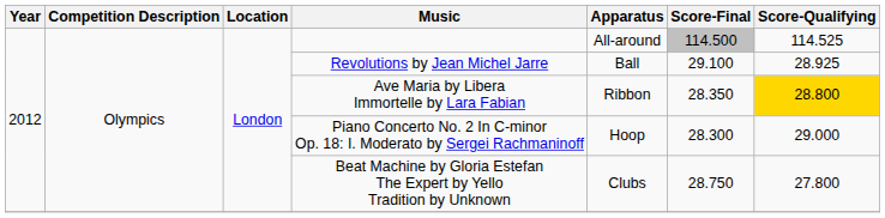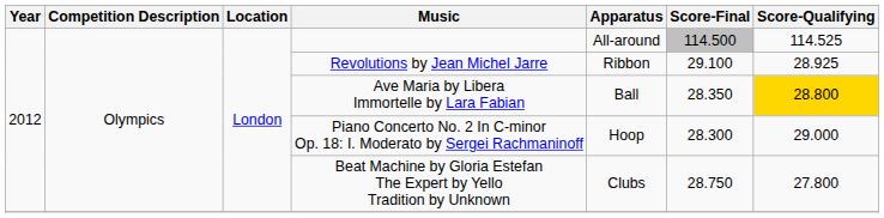 <table class="wikitable" style="text-align:center">
 <tr>
 <th>Year</th>
 <th>Competition Description</th>
 <th>Location</th>
 <th>Music</th>
 <th>Apparatus</th>
 <th>Score-Final</th>
 <th>Score-Qualifying</th>
 </tr>
 <tr>
 <td rowspan="5">2012</td>
 <td rowspan="5">Olympics</td>
 <td rowspan="5"><a href='#'>London</a></td>
 <td></td>
 <td>All-around</td>
 <td bgcolor="silver">114.500</td>
 <td>114.525</td>
 </tr>
 <tr>
 <td><a href='#'>Revolutions</a> by <a href='#'>Jean Michel Jarre</a></td>
-<td>Ball</td>
+<td>Ribbon</td>
 <td>29.100</td>
 <td>28.925</td>
 </tr>
 <tr>
 <td>Ave Maria by Libera <br> Immortelle by <a href='#'>Lara Fabian</a></td>
-<td>Ribbon</td>
+<td>Ball</td>
 <td>28.350</td>
 <td style="background: gold;">28.800</td>
 </tr>
 <tr>
 <td>Piano Concerto No. 2 In C-minor <br> Op. 18: I. Moderato by <a href='#'>Sergei Rachmaninoff</a></td>
 <td>Hoop</td>
 <td>28.300</td>
 <td>29.000</td>
 </tr>
 <tr>
 <td>Beat Machine by Gloria Estefan <br> The Expert by Yello <br> Tradition by Unknown</td>
 <td>Clubs</td>
 <td>28.750</td>
 <td>27.800</td>
 </tr>
 <tr>
 </tr>
 </table>
